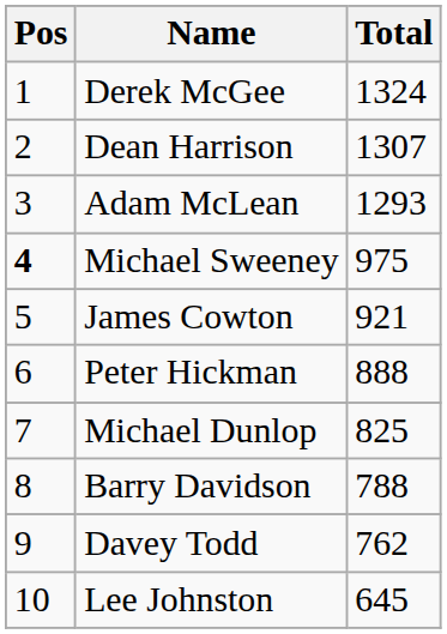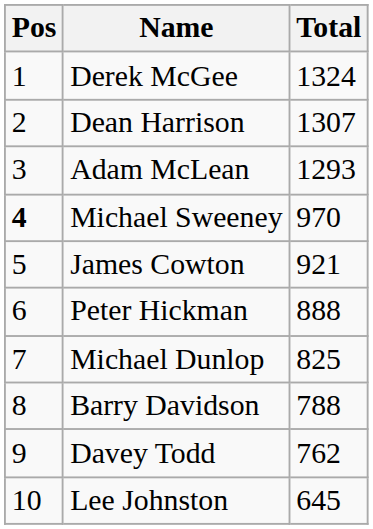 <table class="wikitable" border="1">
 <tr>
 <th>Pos</th>
 <th>Name</th>
 <th>Total</th>
 </tr>
 <tr>
 <td>1</td>
 <td>Derek McGee</td>
 <td>1324</td>
 </tr>
 <tr>
 <td>2</td>
 <td>Dean Harrison</td>
 <td>1307</td>
 </tr>
 <tr>
 <td>3</td>
 <td>Adam McLean</td>
 <td>1293</td>
 </tr>
 <tr>
 <td><strong>4</strong></td>
 <td>Michael Sweeney</td>
-<td>975</td>
+<td>970</td>
 </tr>
 <tr>
 <td>5</td>
 <td>James Cowton</td>
 <td>921</td>
 </tr>
 <tr>
 <td>6</td>
 <td>Peter Hickman</td>
 <td>888</td>
 </tr>
 <tr>
 <td>7</td>
 <td>Michael Dunlop</td>
 <td>825</td>
 </tr>
 <tr>
 <td>8</td>
 <td>Barry Davidson</td>
 <td>788</td>
 </tr>
 <tr>
 <td>9</td>
 <td>Davey Todd</td>
 <td>762</td>
 </tr>
 <tr>
 <td>10</td>
 <td>Lee Johnston</td>
 <td>645</td>
 </tr>
 </table>
